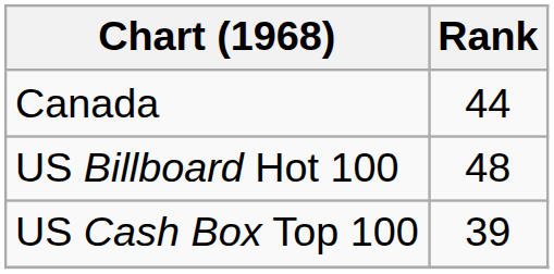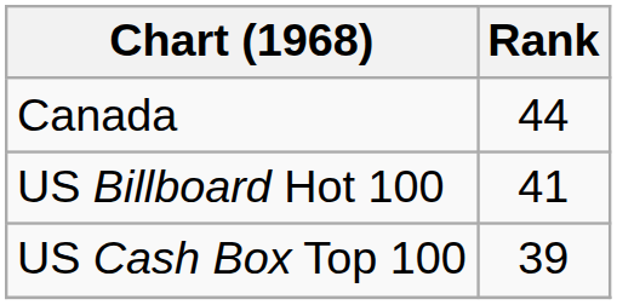 <table class="wikitable sortable">
 <tr>
 <th align="left">Chart (1968)</th>
 <th style="text-align:center;">Rank</th>
 </tr>
 <tr>
 <td>Canada</td>
 <td style="text-align:center;">44</td>
 </tr>
 <tr>
 <td>US <em>Billboard</em> Hot 100</td>
-<td style="text-align:center;">48</td>
+<td style="text-align:center;">41</td>
 </tr>
 <tr>
 <td>US <em>Cash Box</em> Top 100</td>
 <td style="text-align:center;">39</td>
 </tr>
 <tr>
 </tr>
 </table>
